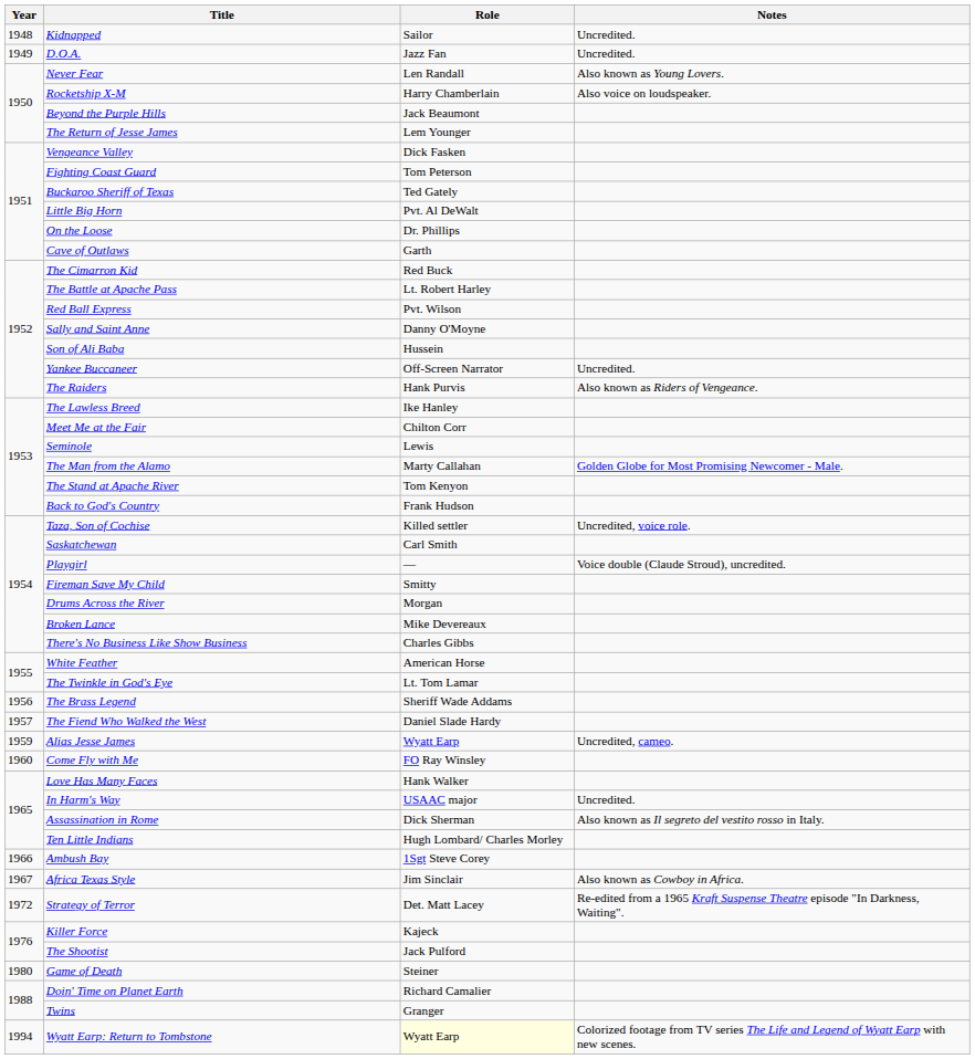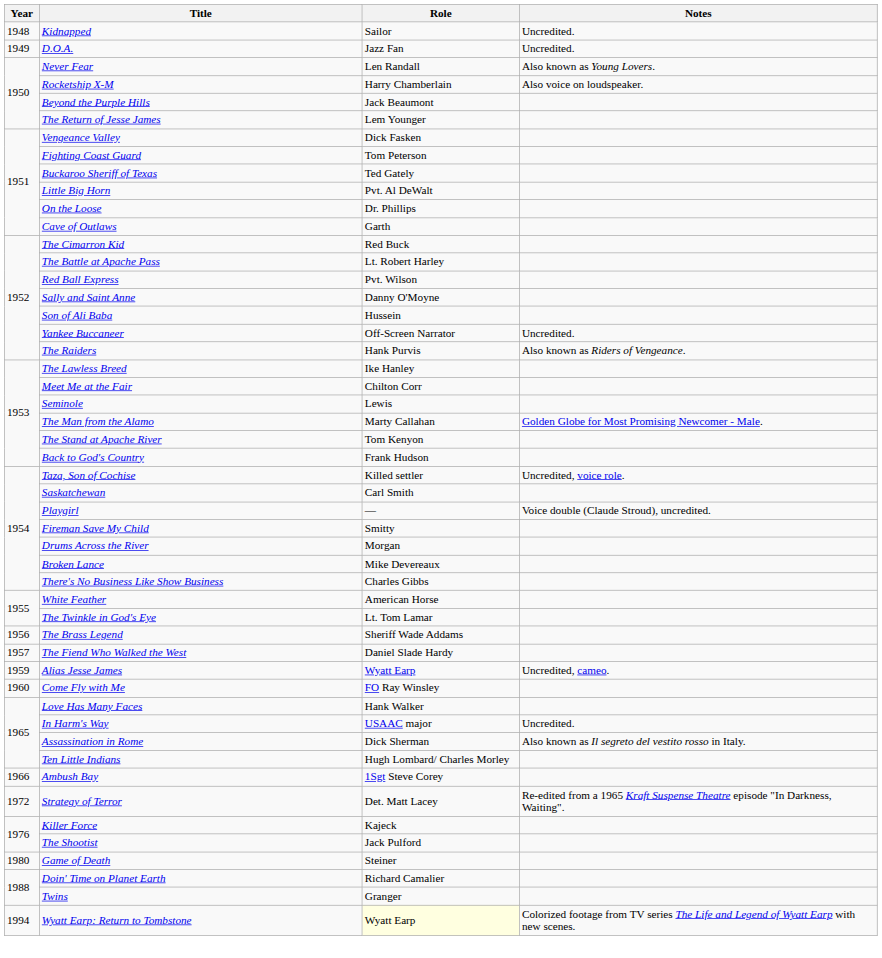 <table class=wikitable>
 <tr>
 <th width=4%>Year</th>
 <th width=37%>Title</th>
 <th width=18%>Role</th>
 <th width=41%>Notes</th>
 </tr>
 <tr>
 <td>1948</td>
 <td><em><a href='#'>Kidnapped</a></em></td>
 <td>Sailor</td>
 <td>Uncredited.</td>
 </tr>
 <tr>
 <td>1949</td>
 <td><em><a href='#'>D.O.A.</a></em></td>
 <td>Jazz Fan</td>
 <td>Uncredited.</td>
 </tr>
 <tr>
 <td rowspan=4>1950</td>
 <td><em><a href='#'>Never Fear</a></em></td>
 <td>Len Randall</td>
 <td>Also known as <em>Young Lovers</em>.</td>
 </tr>
 <tr>
 <td><em><a href='#'>Rocketship X-M</a></em></td>
 <td>Harry Chamberlain</td>
 <td>Also voice on loudspeaker.</td>
 </tr>
 <tr>
 <td><em><a href='#'>Beyond the Purple Hills</a></em></td>
 <td>Jack Beaumont</td>
 <td></td>
 </tr>
 <tr>
 <td><em><a href='#'>The Return of Jesse James</a></em></td>
 <td>Lem Younger</td>
 <td></td>
 </tr>
 <tr>
 <td rowspan=6>1951</td>
 <td><em><a href='#'>Vengeance Valley</a></em></td>
 <td>Dick Fasken</td>
 <td></td>
 </tr>
 <tr>
 <td><em><a href='#'>Fighting Coast Guard</a></em></td>
 <td>Tom Peterson</td>
 <td></td>
 </tr>
 <tr>
 <td><em><a href='#'>Buckaroo Sheriff of Texas</a></em></td>
 <td>Ted Gately</td>
 <td></td>
 </tr>
 <tr>
 <td><em><a href='#'>Little Big Horn</a></em></td>
 <td>Pvt. Al DeWalt</td>
 <td></td>
 </tr>
 <tr>
 <td><em><a href='#'>On the Loose</a></em></td>
 <td>Dr. Phillips</td>
 <td></td>
 </tr>
 <tr>
 <td><em><a href='#'>Cave of Outlaws</a></em></td>
 <td>Garth</td>
 <td></td>
 </tr>
 <tr>
 <td rowspan=7>1952</td>
 <td><em><a href='#'>The Cimarron Kid</a></em></td>
 <td>Red Buck</td>
 <td></td>
 </tr>
 <tr>
 <td><em><a href='#'>The Battle at Apache Pass</a></em></td>
 <td>Lt. Robert Harley</td>
 <td></td>
 </tr>
 <tr>
 <td><em><a href='#'>Red Ball Express</a></em></td>
 <td>Pvt. Wilson</td>
 <td></td>
 </tr>
 <tr>
 <td><em><a href='#'>Sally and Saint Anne</a></em></td>
 <td>Danny O'Moyne</td>
 <td></td>
 </tr>
 <tr>
 <td><em><a href='#'>Son of Ali Baba</a></em></td>
 <td>Hussein</td>
 <td></td>
 </tr>
 <tr>
 <td><em><a href='#'>Yankee Buccaneer</a></em></td>
 <td>Off-Screen Narrator</td>
 <td>Uncredited.</td>
 </tr>
 <tr>
 <td><em><a href='#'>The Raiders</a></em></td>
 <td>Hank Purvis</td>
 <td>Also known as <em>Riders of Vengeance</em>.</td>
 </tr>
 <tr>
 <td rowspan=6>1953</td>
 <td><em><a href='#'>The Lawless Breed</a></em></td>
 <td>Ike Hanley</td>
 <td></td>
 </tr>
 <tr>
 <td><em><a href='#'>Meet Me at the Fair</a></em></td>
 <td>Chilton Corr</td>
 <td></td>
 </tr>
 <tr>
 <td><em><a href='#'>Seminole</a></em></td>
 <td>Lewis</td>
 <td></td>
 </tr>
 <tr>
 <td><em><a href='#'>The Man from the Alamo</a></em></td>
 <td>Marty Callahan</td>
 <td><a href='#'>Golden Globe for Most Promising Newcomer - Male</a>.</td>
 </tr>
 <tr>
 <td><em><a href='#'>The Stand at Apache River</a></em></td>
 <td>Tom Kenyon</td>
 <td></td>
 </tr>
 <tr>
 <td><em><a href='#'>Back to God's Country</a></em></td>
 <td>Frank Hudson</td>
 <td></td>
 </tr>
 <tr>
 <td rowspan=7>1954</td>
 <td><em><a href='#'>Taza, Son of Cochise</a></em></td>
 <td>Killed settler</td>
 <td>Uncredited, <a href='#'>voice role</a>.</td>
 </tr>
 <tr>
 <td><em><a href='#'>Saskatchewan</a></em></td>
 <td>Carl Smith</td>
 <td></td>
 </tr>
 <tr>
 <td><em><a href='#'>Playgirl</a></em></td>
 <td>—</td>
 <td>Voice double (Claude Stroud), uncredited.</td>
 </tr>
 <tr>
 <td><em><a href='#'>Fireman Save My Child</a></em></td>
 <td>Smitty</td>
 <td></td>
 </tr>
 <tr>
 <td><em><a href='#'>Drums Across the River</a></em></td>
 <td>Morgan</td>
 <td></td>
 </tr>
 <tr>
 <td><em><a href='#'>Broken Lance</a></em></td>
 <td>Mike Devereaux</td>
 <td></td>
 </tr>
 <tr>
 <td><em><a href='#'>There's No Business Like Show Business</a></em></td>
 <td>Charles Gibbs</td>
 <td></td>
 </tr>
 <tr>
 <td rowspan=2>1955</td>
 <td><em><a href='#'>White Feather</a></em></td>
 <td>American Horse</td>
 <td></td>
 </tr>
 <tr>
 <td><em><a href='#'>The Twinkle in God's Eye</a></em></td>
 <td>Lt. Tom Lamar</td>
 <td></td>
 </tr>
 <tr>
 <td>1956</td>
 <td><em><a href='#'>The Brass Legend</a></em></td>
 <td>Sheriff Wade Addams</td>
 <td></td>
 </tr>
 <tr>
 <td>1957</td>
 <td><em><a href='#'>The Fiend Who Walked the West </a></em></td>
 <td>Daniel Slade Hardy</td>
 <td></td>
 </tr>
 <tr>
 <td>1959</td>
 <td><em><a href='#'>Alias Jesse James</a></em></td>
 <td><a href='#'>Wyatt Earp</a></td>
 <td>Uncredited, <a href='#'>cameo</a>.</td>
 </tr>
 <tr>
 <td>1960</td>
 <td><em><a href='#'>Come Fly with Me</a></em></td>
 <td><a href='#'>FO</a> Ray Winsley</td>
 <td></td>
 </tr>
 <tr>
 <td rowspan=4>1965</td>
 <td><em><a href='#'>Love Has Many Faces</a></em></td>
 <td>Hank Walker</td>
 <td></td>
 </tr>
 <tr>
 <td><em><a href='#'>In Harm's Way</a></em></td>
 <td><a href='#'>USAAC</a> major</td>
 <td>Uncredited.</td>
 </tr>
 <tr>
 <td><em><a href='#'>Assassination in Rome</a></em></td>
 <td>Dick Sherman</td>
 <td>Also known as <em>Il segreto del vestito rosso</em> in Italy.</td>
 </tr>
 <tr>
 <td><em><a href='#'>Ten Little Indians</a></em></td>
 <td>Hugh Lombard/ Charles Morley</td>
 <td></td>
 </tr>
 <tr>
 <td>1966</td>
 <td><em><a href='#'>Ambush Bay</a></em></td>
 <td><a href='#'>1Sgt</a> Steve Corey</td>
 <td></td>
 </tr>
 <tr>
-<td>1967</td>
-<td><em><a href='#'>Africa Texas Style</a></em></td>
-<td>Jim Sinclair</td>
-<td>Also known as <em>Cowboy in Africa</em>.</td>
-</tr>
-<tr>
 <td>1972</td>
 <td><em><a href='#'>Strategy of Terror</a></em></td>
 <td>Det. Matt Lacey</td>
 <td>Re-edited from a 1965 <em><a href='#'>Kraft Suspense Theatre</a></em> episode "In Darkness, Waiting".</td>
 </tr>
 <tr>
 <td rowspan=2>1976</td>
 <td><em><a href='#'>Killer Force</a></em></td>
 <td>Kajeck</td>
 <td></td>
 </tr>
 <tr>
 <td><em><a href='#'>The Shootist</a></em></td>
 <td>Jack Pulford</td>
 <td></td>
 </tr>
 <tr>
 <td>1980</td>
 <td><em><a href='#'>Game of Death</a></em></td>
 <td>Steiner</td>
 <td></td>
 </tr>
 <tr>
 <td rowspan=2>1988</td>
 <td><em><a href='#'>Doin' Time on Planet Earth</a></em></td>
 <td>Richard Camalier</td>
 <td></td>
 </tr>
 <tr>
 <td><em><a href='#'>Twins</a></em></td>
 <td>Granger</td>
 <td></td>
 </tr>
 <tr>
 <td>1994</td>
 <td><em><a href='#'>Wyatt Earp: Return to Tombstone</a></em></td>
 <td style="background: lightyellow;">Wyatt Earp</td>
 <td>Colorized footage from TV series <em><a href='#'>The Life and Legend of Wyatt Earp</a></em> with new scenes.</td>
 </tr>
 </table>
